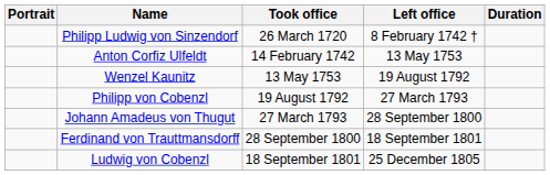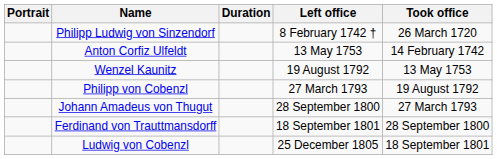 <table class="wikitable" style="text-align:center">
 <tr>
 <th>Portrait</th>
 <th>Name<br></th>
+<th>Duration</th>
+<th>Left office</th>
 <th>Took office</th>
-<th>Left office</th>
-<th>Duration</th>
 </tr>
 <tr>
 <td></td>
 <td><a href='#'>Philipp Ludwig von Sinzendorf</a><br></td>
+<td></td>
+<td>8 February 1742 †</td>
 <td>26 March 1720</td>
-<td>8 February 1742 †</td>
-<td></td>
 </tr>
 <tr>
 <td></td>
 <td><a href='#'>Anton Corfiz Ulfeldt</a><br></td>
+<td></td>
+<td>13 May 1753</td>
 <td>14 February 1742</td>
-<td>13 May 1753</td>
-<td></td>
 </tr>
 <tr>
 <td></td>
 <td><a href='#'>Wenzel Kaunitz</a><br></td>
+<td></td>
+<td>19 August 1792</td>
 <td>13 May 1753</td>
-<td>19 August 1792</td>
-<td></td>
 </tr>
 <tr>
 <td></td>
 <td><a href='#'>Philipp von Cobenzl</a><br></td>
+<td></td>
+<td>27 March 1793</td>
 <td>19 August 1792</td>
-<td>27 March 1793</td>
-<td></td>
 </tr>
 <tr>
 <td></td>
 <td><a href='#'>Johann Amadeus von Thugut</a><br></td>
+<td></td>
+<td>28 September 1800</td>
 <td>27 March 1793</td>
-<td>28 September 1800</td>
-<td></td>
 </tr>
 <tr>
 <td></td>
 <td><a href='#'>Ferdinand von Trauttmansdorff</a><br></td>
+<td></td>
+<td>18 September 1801</td>
 <td>28 September 1800</td>
-<td>18 September 1801</td>
-<td></td>
 </tr>
 <tr>
 <td></td>
 <td><a href='#'>Ludwig von Cobenzl</a><br></td>
+<td></td>
+<td>25 December 1805</td>
 <td>18 September 1801</td>
-<td>25 December 1805</td>
-<td></td>
 </tr>
 </table>
